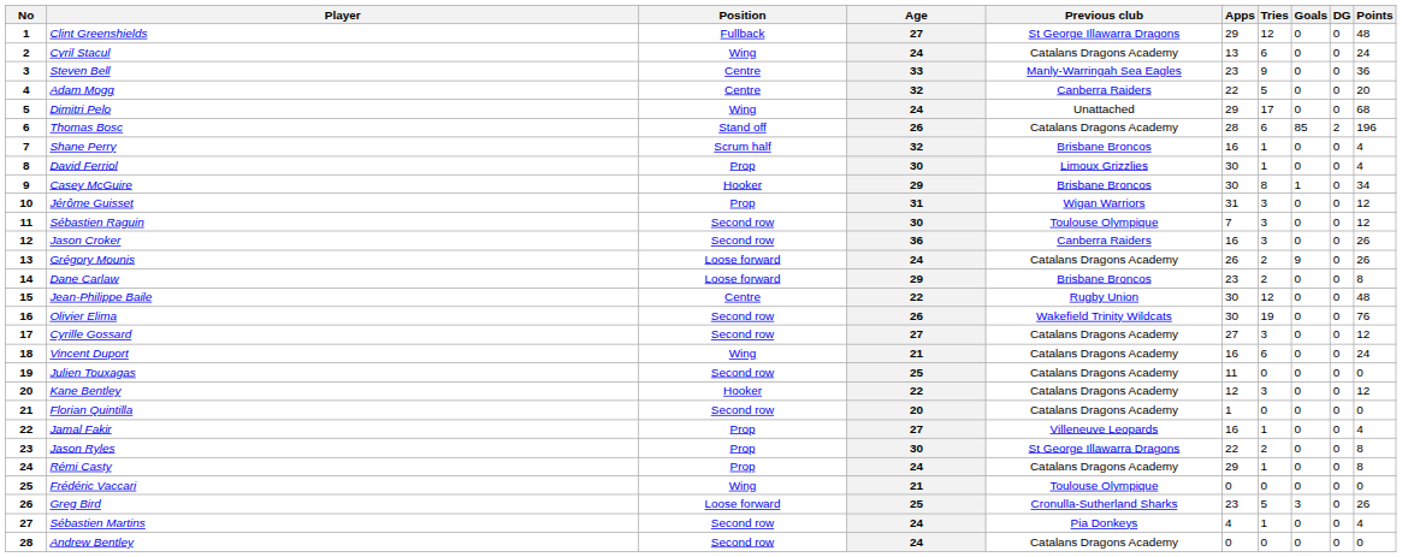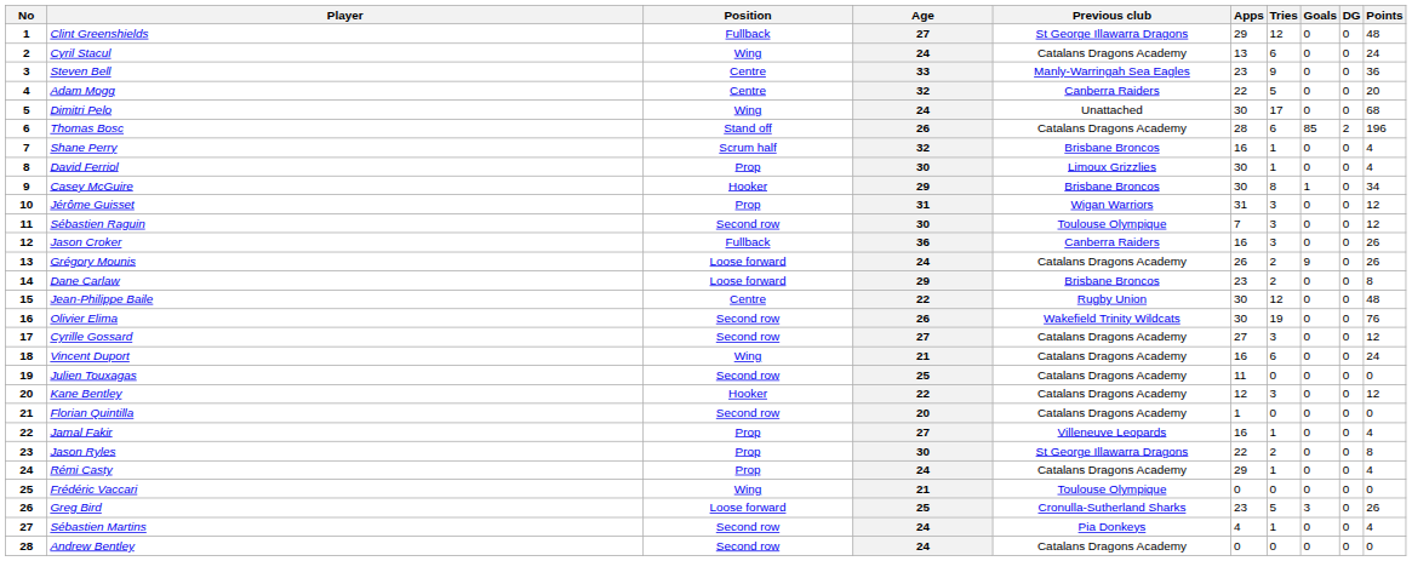 <table class="wikitable sortable"  style="width:100%; font-size:85%;">
 <tr style="background:#efefef;">
 <th width=3%>No</th>
 <th !width=47%>Player</th>
 <th width=15%>Position</th>
 <th width=1%>Age</th>
 <th width=17%>Previous club</th>
 <th style="width:20px;">Apps</th>
 <th style="width:20px;">Tries</th>
 <th style="width:20px;">Goals</th>
 <th style="width:20px;">DG</th>
 <th style="width:20px;">Points</th>
 </tr>
 <tr style="background:#fff;">
 <td align=center><strong>1</strong></td>
 <td><em><a href='#'>Clint Greenshields</a></em></td>
 <td align=center><a href='#'>Fullback</a></td>
 <th width=10%>27</th>
 <td align=center><a href='#'>St George Illawarra Dragons</a></td>
 <td align=centre>29</td>
 <td align=centre>12</td>
 <td align=centre>0</td>
 <td align=centre>0</td>
 <td align=centre>48</td>
 </tr>
 <tr style="background:#fff;">
 <td align=center><strong>2</strong></td>
 <td><em><a href='#'>Cyril Stacul</a></em></td>
 <td align=center><a href='#'>Wing</a></td>
 <th width=10%>24</th>
 <td align=center>Catalans Dragons Academy</td>
 <td align=centre>13</td>
 <td align=centre>6</td>
 <td align=centre>0</td>
 <td align=centre>0</td>
 <td align=centre>24</td>
 </tr>
 <tr style="background:#fff;">
 <td align=center><strong>3</strong></td>
 <td><em><a href='#'>Steven Bell</a></em></td>
 <td align=center><a href='#'>Centre</a></td>
 <th width=10%>33</th>
 <td align=center><a href='#'>Manly-Warringah Sea Eagles</a></td>
 <td align=centre>23</td>
 <td align=centre>9</td>
 <td align=centre>0</td>
 <td align=centre>0</td>
 <td align=centre>36</td>
 </tr>
 <tr style="background:#fff;">
 <td align=center><strong>4</strong></td>
 <td><em><a href='#'>Adam Mogg</a></em></td>
 <td align=center><a href='#'>Centre</a></td>
 <th width=10%>32</th>
 <td align=center><a href='#'>Canberra Raiders</a></td>
 <td align=centre>22</td>
 <td align=centre>5</td>
 <td align=centre>0</td>
 <td align=centre>0</td>
 <td align=centre>20</td>
 </tr>
 <tr style="background:#fff;">
 <td align=center><strong>5</strong></td>
 <td><em><a href='#'>Dimitri Pelo</a></em></td>
 <td align=center><a href='#'>Wing</a></td>
 <th width=10%>24</th>
 <td align=center>Unattached</td>
-<td align=centre>29</td>
+<td align=centre>30</td>
 <td align=centre>17</td>
 <td align=centre>0</td>
 <td align=centre>0</td>
 <td align=centre>68</td>
 </tr>
 <tr style="background:#fff;">
 <td align=center><strong>6</strong></td>
 <td><em><a href='#'>Thomas Bosc</a></em></td>
 <td align=center><a href='#'>Stand off</a></td>
 <th width=10%>26</th>
 <td align=center>Catalans Dragons Academy</td>
 <td align=centre>28</td>
 <td align=centre>6</td>
 <td align=centre>85</td>
 <td align=centre>2</td>
 <td align=centre>196</td>
 </tr>
 <tr style="background:#fff;">
 <td align=center><strong>7</strong></td>
 <td><em><a href='#'>Shane Perry</a></em></td>
 <td align=center><a href='#'>Scrum half</a></td>
 <th width=10%>32</th>
 <td align=center><a href='#'>Brisbane Broncos</a></td>
 <td align=centre>16</td>
 <td align=centre>1</td>
 <td align=centre>0</td>
 <td align=centre>0</td>
 <td align=centre>4</td>
 </tr>
 <tr style="background:#fff;">
 <td align=center><strong>8</strong></td>
 <td><em><a href='#'>David Ferriol</a></em></td>
 <td align=center><a href='#'>Prop</a></td>
 <th width=10%>30</th>
 <td align=center><a href='#'>Limoux Grizzlies</a></td>
 <td align=centre>30</td>
 <td align=centre>1</td>
 <td align=centre>0</td>
 <td align=centre>0</td>
 <td align=centre>4</td>
 </tr>
 <tr style="background:#fff;">
 <td align=center><strong>9</strong></td>
 <td><em><a href='#'>Casey McGuire</a></em></td>
 <td align=center><a href='#'>Hooker</a></td>
 <th width=10%>29</th>
 <td align=center><a href='#'>Brisbane Broncos</a></td>
 <td align=centre>30</td>
 <td align=centre>8</td>
 <td align=centre>1</td>
 <td align=centre>0</td>
 <td align=centre>34</td>
 </tr>
 <tr style="background:#fff;">
 <td align=center><strong>10</strong></td>
 <td><em><a href='#'>Jérôme Guisset</a></em></td>
 <td align=center><a href='#'>Prop</a></td>
 <th width=10%>31</th>
 <td align=center><a href='#'>Wigan Warriors</a></td>
 <td align=centre>31</td>
 <td align=centre>3</td>
 <td align=centre>0</td>
 <td align=centre>0</td>
 <td align=centre>12</td>
 </tr>
 <tr style="background:#fff;">
 <td align=center><strong>11</strong></td>
 <td><em><a href='#'>Sébastien Raguin</a></em></td>
 <td align=center><a href='#'>Second row</a></td>
 <th width=10%>30</th>
 <td align=center><a href='#'>Toulouse Olympique</a></td>
 <td align=centre>7</td>
 <td align=centre>3</td>
 <td align=centre>0</td>
 <td align=centre>0</td>
 <td align=centre>12</td>
 </tr>
 <tr style="background:#fff;">
 <td align=center><strong>12</strong></td>
 <td><em><a href='#'>Jason Croker</a></em></td>
-<td align=center><a href='#'>Second row</a></td>
+<td align=center><a href='#'>Fullback</a></td>
 <th width=10%>36</th>
 <td align=center><a href='#'>Canberra Raiders</a></td>
 <td align=centre>16</td>
 <td align=centre>3</td>
 <td align=centre>0</td>
 <td align=centre>0</td>
 <td align=centre>26</td>
 </tr>
 <tr style="background:#fff;">
 <td align=center><strong>13</strong></td>
 <td><em><a href='#'>Grégory Mounis</a></em></td>
 <td align=center><a href='#'>Loose forward</a></td>
 <th width=10%>24</th>
 <td align=center>Catalans Dragons Academy</td>
 <td align=centre>26</td>
 <td align=centre>2</td>
 <td align=centre>9</td>
 <td align=centre>0</td>
 <td align=centre>26</td>
 </tr>
 <tr style="background:#fff;">
 <td align=center><strong>14</strong></td>
 <td><em><a href='#'>Dane Carlaw</a></em></td>
 <td align=center><a href='#'>Loose forward</a></td>
 <th width=10%>29</th>
 <td align=center><a href='#'>Brisbane Broncos</a></td>
 <td align=centre>23</td>
 <td align=centre>2</td>
 <td align=centre>0</td>
 <td align=centre>0</td>
 <td align=centre>8</td>
 </tr>
 <tr style="background:#fff;">
 <td align=center><strong>15</strong></td>
 <td><em><a href='#'>Jean-Philippe Baile</a></em></td>
 <td align=center><a href='#'>Centre</a></td>
 <th width=10%>22</th>
 <td align=center><a href='#'>Rugby Union</a></td>
 <td align=centre>30</td>
 <td align=centre>12</td>
 <td align=centre>0</td>
 <td align=centre>0</td>
 <td align=centre>48</td>
 </tr>
 <tr style="background:#fff;">
 <td align=center><strong>16</strong></td>
 <td><em><a href='#'>Olivier Elima</a></em></td>
 <td align=center><a href='#'>Second row</a></td>
 <th width=10%>26</th>
 <td align=center><a href='#'>Wakefield Trinity Wildcats</a></td>
 <td align=centre>30</td>
 <td align=centre>19</td>
 <td align=centre>0</td>
 <td align=centre>0</td>
 <td align=centre>76</td>
 </tr>
 <tr style="background:#fff;">
 <td align=center><strong>17</strong></td>
 <td><em><a href='#'>Cyrille Gossard</a></em></td>
 <td align=center><a href='#'>Second row</a></td>
 <th width=10%>27</th>
 <td align=center>Catalans Dragons Academy</td>
 <td align=centre>27</td>
 <td align=centre>3</td>
 <td align=centre>0</td>
 <td align=centre>0</td>
 <td align=centre>12</td>
 </tr>
 <tr style="background:#fff;">
 <td align=center><strong>18</strong></td>
 <td><em><a href='#'>Vincent Duport</a></em></td>
 <td align=center><a href='#'>Wing</a></td>
 <th width=10%>21</th>
 <td align=center>Catalans Dragons Academy</td>
 <td align=centre>16</td>
 <td align=centre>6</td>
 <td align=centre>0</td>
 <td align=centre>0</td>
 <td align=centre>24</td>
 </tr>
 <tr style="background:#fff;">
 <td align=center><strong>19</strong></td>
 <td><em><a href='#'>Julien Touxagas</a></em></td>
 <td align=center><a href='#'>Second row</a></td>
 <th width=10%>25</th>
 <td align=center>Catalans Dragons Academy</td>
 <td align=centre>11</td>
 <td align=centre>0</td>
 <td align=centre>0</td>
 <td align=centre>0</td>
 <td align=centre>0</td>
 </tr>
 <tr style="background:#fff;">
 <td align=center><strong>20</strong></td>
 <td><em><a href='#'>Kane Bentley</a></em></td>
 <td align=center><a href='#'>Hooker</a></td>
 <th width=10%>22</th>
 <td align=center>Catalans Dragons Academy</td>
 <td align=centre>12</td>
 <td align=centre>3</td>
 <td align=centre>0</td>
 <td align=centre>0</td>
 <td align=centre>12</td>
 </tr>
 <tr style="background:#fff;">
 <td align=center><strong>21</strong></td>
 <td><em><a href='#'>Florian Quintilla</a></em></td>
 <td align=center><a href='#'>Second row</a></td>
 <th width=10%>20</th>
 <td align=center>Catalans Dragons Academy</td>
 <td align=centre>1</td>
 <td align=centre>0</td>
 <td align=centre>0</td>
 <td align=centre>0</td>
 <td align=centre>0</td>
 </tr>
 <tr style="background:#fff;">
 <td align=center><strong>22</strong></td>
 <td><em><a href='#'>Jamal Fakir</a></em></td>
 <td align=center><a href='#'>Prop</a></td>
 <th width=10%>27</th>
 <td align=center><a href='#'>Villeneuve Leopards</a></td>
 <td align=centre>16</td>
 <td align=centre>1</td>
 <td align=centre>0</td>
 <td align=centre>0</td>
 <td align=centre>4</td>
 </tr>
 <tr style="background:#fff;">
 <td align=center><strong>23</strong></td>
 <td><em><a href='#'>Jason Ryles</a></em></td>
 <td align=center><a href='#'>Prop</a></td>
 <th width=10%>30</th>
 <td align=center><a href='#'>St George Illawarra Dragons</a></td>
 <td align=centre>22</td>
 <td align=centre>2</td>
 <td align=centre>0</td>
 <td align=centre>0</td>
 <td align=centre>8</td>
 </tr>
 <tr style="background:#fff;">
 <td align=center><strong>24</strong></td>
 <td><em><a href='#'>Rémi Casty</a></em></td>
 <td align=center><a href='#'>Prop</a></td>
 <th width=10%>24</th>
 <td align=center>Catalans Dragons Academy</td>
 <td align=centre>29</td>
 <td align=centre>1</td>
 <td align=centre>0</td>
 <td align=centre>0</td>
-<td align=centre>8</td>
+<td align=centre>4</td>
 </tr>
 <tr style="background:#fff;">
 <td align=center><strong>25</strong></td>
 <td><em><a href='#'>Frédéric Vaccari</a></em></td>
 <td align=center><a href='#'>Wing</a></td>
 <th width=10%>21</th>
 <td align=center><a href='#'>Toulouse Olympique</a></td>
 <td align=centre>0</td>
 <td align=centre>0</td>
 <td align=centre>0</td>
 <td align=centre>0</td>
 <td align=centre>0</td>
 </tr>
 <tr style="background:#fff;">
 <td align=center><strong>26</strong></td>
 <td><em><a href='#'>Greg Bird</a></em></td>
 <td align=center><a href='#'>Loose forward</a></td>
 <th width=10%>25</th>
 <td align=center><a href='#'>Cronulla-Sutherland Sharks</a></td>
 <td align=centre>23</td>
 <td align=centre>5</td>
 <td align=centre>3</td>
 <td align=centre>0</td>
 <td align=centre>26</td>
 </tr>
 <tr style="background:#fff;">
 <td align=center><strong>27</strong></td>
 <td><em><a href='#'>Sébastien Martins</a></em></td>
 <td align=center><a href='#'>Second row</a></td>
 <th width=10%>24</th>
 <td align=center><a href='#'>Pia Donkeys</a></td>
 <td align=centre>4</td>
 <td align=centre>1</td>
 <td align=centre>0</td>
 <td align=centre>0</td>
 <td align=centre>4</td>
 </tr>
 <tr style="background:#fff;">
 <td align=center><strong>28</strong></td>
 <td><em><a href='#'>Andrew Bentley</a></em></td>
 <td align=center><a href='#'>Second row</a></td>
 <th width=10%>24</th>
 <td align=center>Catalans Dragons Academy</td>
 <td align=centre>0</td>
 <td align=centre>0</td>
 <td align=centre>0</td>
 <td align=centre>0</td>
 <td align=centre>0</td>
 </tr>
 </table>
